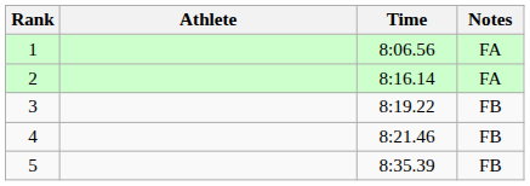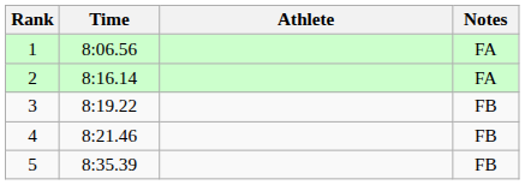 <table class=wikitable style="text-align:center">
 <tr>
 <th width=40>Rank</th>
+<th width=80>Time</th>
 <th width=250>Athlete</th>
-<th width=80>Time</th>
 <th width=50>Notes</th>
 </tr>
 <tr bgcolor="ccffcc">
 <td>1</td>
+<td>8:06.56</td>
 <td align="left"></td>
-<td>8:06.56</td>
 <td>FA</td>
 </tr>
 <tr bgcolor="ccffcc">
 <td>2</td>
+<td>8:16.14</td>
 <td align="left"></td>
-<td>8:16.14</td>
 <td>FA</td>
 </tr>
 <tr>
 <td>3</td>
+<td>8:19.22</td>
 <td align="left"></td>
-<td>8:19.22</td>
 <td>FB</td>
 </tr>
 <tr>
 <td>4</td>
+<td>8:21.46</td>
 <td align="left"></td>
-<td>8:21.46</td>
 <td>FB</td>
 </tr>
 <tr>
 <td>5</td>
+<td>8:35.39</td>
 <td align="left"></td>
-<td>8:35.39</td>
 <td>FB</td>
 </tr>
 </table>
